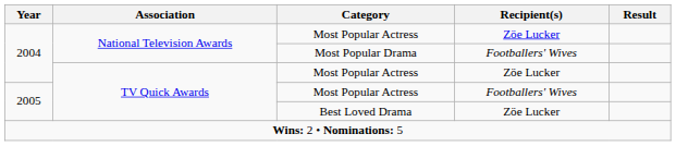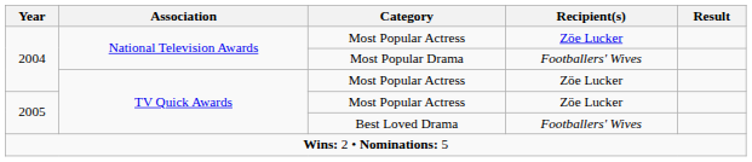 <table class="wikitable" style="width:99%; text-align:center;">
 <tr>
 <th>Year</th>
 <th>Association</th>
 <th>Category</th>
 <th>Recipient(s)</th>
 <th>Result</th>
 </tr>
 <tr>
 <td rowspan=3>2004</td>
 <td rowspan=2><a href='#'>National Television Awards</a></td>
 <td>Most Popular Actress</td>
 <td><a href='#'>Zöe Lucker</a></td>
 <td></td>
 </tr>
 <tr>
 <td>Most Popular Drama</td>
 <td><em>Footballers' Wives</em></td>
 <td></td>
 </tr>
 <tr>
 <td rowspan=3><a href='#'>TV Quick Awards</a></td>
 <td>Most Popular Actress</td>
 <td>Zöe Lucker</td>
 <td></td>
 </tr>
 <tr>
 <td rowspan=2>2005</td>
 <td>Most Popular Actress</td>
-<td><em>Footballers' Wives</em></td>
+<td>Zöe Lucker</td>
 <td></td>
 </tr>
 <tr>
 <td>Best Loved Drama</td>
-<td>Zöe Lucker</td>
+<td><em>Footballers' Wives</em></td>
 <td></td>
 </tr>
 <tr>
 <td colspan=5><strong>Wins:</strong> 2 • <strong>Nominations:</strong> 5</td>
 </tr>
 </table>
